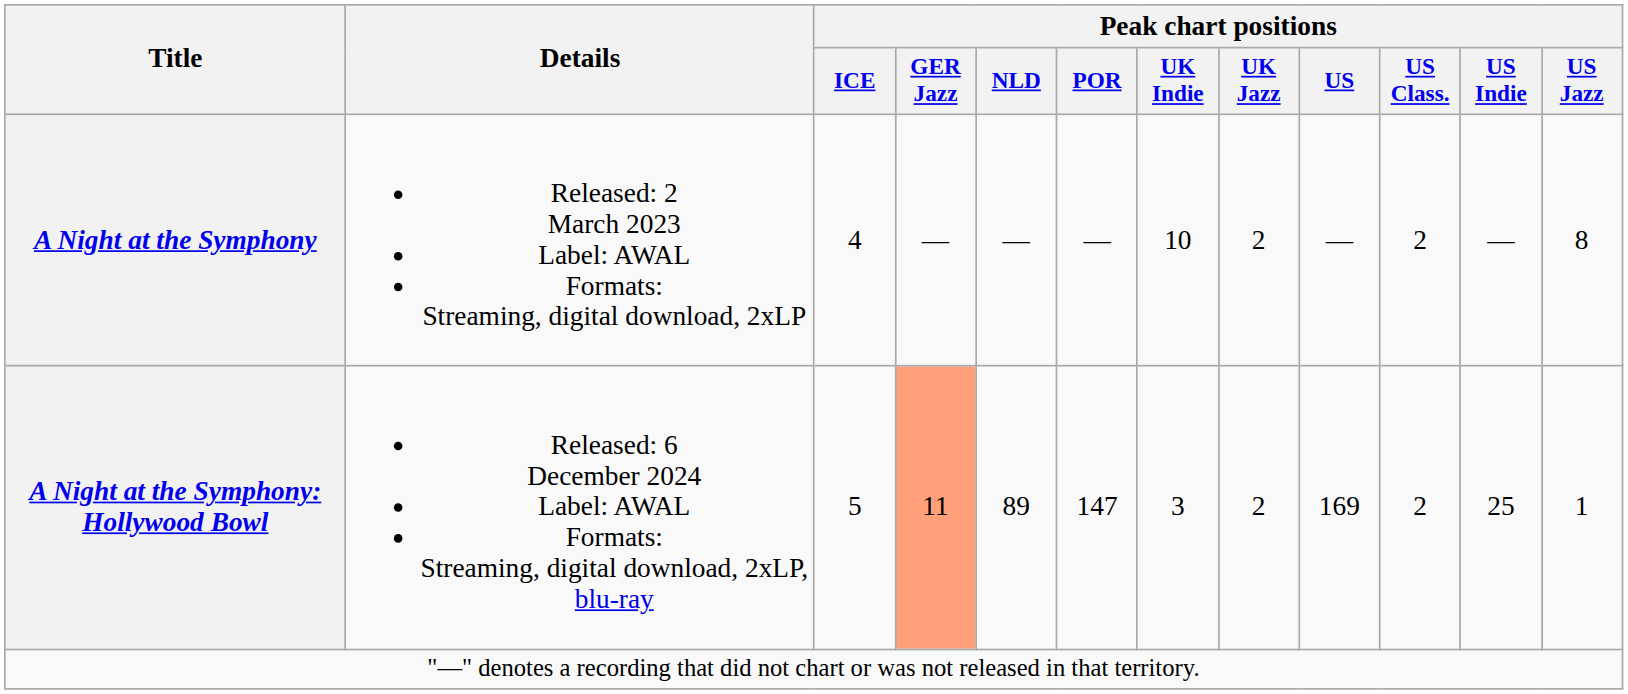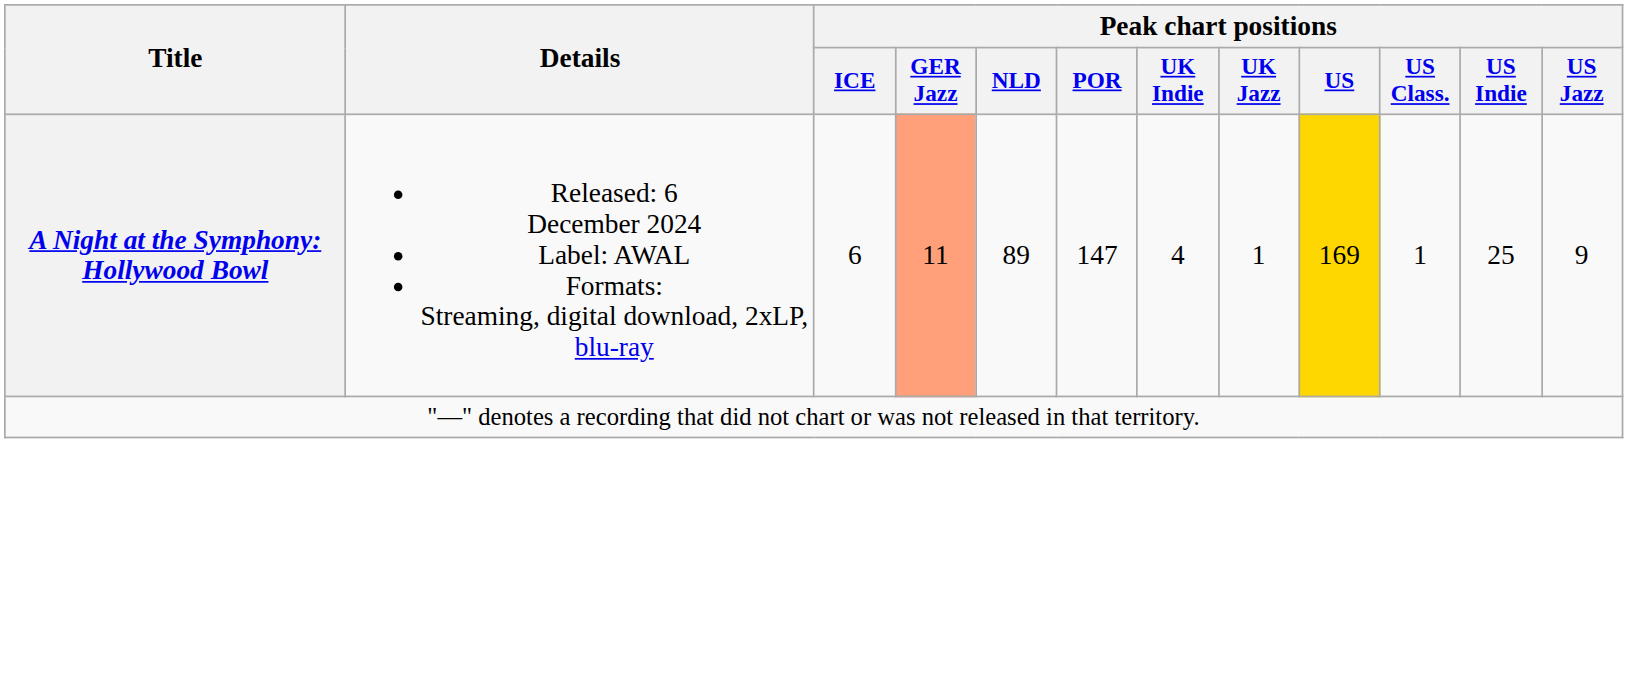 <table class="wikitable plainrowheaders" style="text-align:center">
 <tr>
 <th scope="col" rowspan="2" style="width:12em;">Title</th>
 <th scope="col" rowspan="2">Details</th>
 <th scope="col" colspan="10">Peak chart positions</th>
 </tr>
 <tr>
 <th scope="col" style="width:3em;font-size:85%;"><a href='#'>ICE</a><br></th>
 <th scope="col" style="width:3em;font-size:85%;"><a href='#'>GER<br>Jazz</a><br></th>
 <th scope="col" style="width:3em;font-size:85%;"><a href='#'>NLD</a><br></th>
 <th scope="col" style="width:3em;font-size:85%;"><a href='#'>POR</a><br></th>
 <th scope="col" style="width:3em;font-size:85%;"><a href='#'>UK<br>Indie</a><br></th>
 <th scope="col" style="width:3em;font-size:85%;"><a href='#'>UK<br>Jazz</a><br></th>
 <th scope="col" style="width:3em;font-size:85%;"><a href='#'>US</a><br></th>
 <th scope="col" style="width:3em;font-size:85%;"><a href='#'>US<br>Class.</a><br></th>
 <th scope="col" style="width:3em;font-size:85%;"><a href='#'>US<br>Indie</a><br></th>
 <th scope="col" style="width:3em;font-size:85%;"><a href='#'>US<br>Jazz</a><br></th>
 </tr>
 <tr>
-<th scope="row"><em><a href='#'>A Night at the Symphony</a></em><br></th>
-<td><br><ul><li>Released: 2<br>March 2023</li><li>Label: AWAL</li><li>Formats:<br>Streaming, digital download, 2xLP</li></ul></td>
-<td>4</td>
-<td>—</td>
-<td>—</td>
-<td>—</td>
-<td>10</td>
-<td>2</td>
-<td>—</td>
-<td>2</td>
-<td>—</td>
-<td>8</td>
-</tr>
-<tr>
 <th scope="row"><em><a href='#'>A Night at the Symphony: Hollywood Bowl</a></em><br></th>
 <td><br><ul><li>Released: 6<br>December 2024</li><li>Label: AWAL</li><li>Formats:<br>Streaming, digital download, 2xLP,<br><a href='#'>blu-ray</a></li></ul></td>
-<td>5</td>
+<td>6</td>
 <td style="background: lightsalmon;">11</td>
 <td>89</td>
 <td>147</td>
-<td>3</td>
-<td>2</td>
-<td>169</td>
-<td>2</td>
+<td>4</td>
+<td>1</td>
+<td style="background: gold;">169</td>
+<td>1</td>
 <td>25</td>
-<td>1</td>
+<td>9</td>
 </tr>
 <tr>
 <td colspan="12" style="font-size:90%">"—" denotes a recording that did not chart or was not released in that territory.</td>
 </tr>
 </table>
